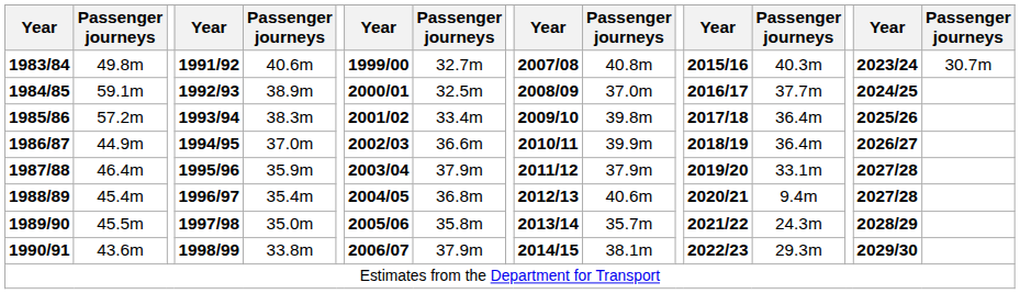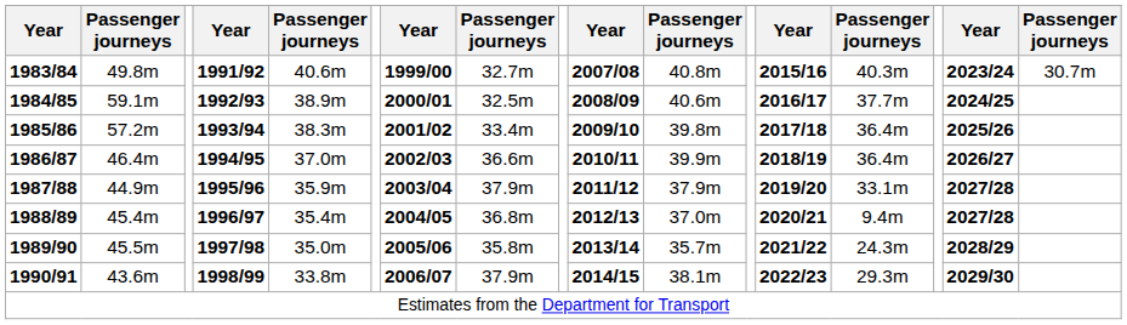 <table class="wikitable" style="text-align:center;">
 <tr>
 </tr>
 <tr>
 <th>Year</th>
 <th>Passenger<br>journeys</th>
 <th style="background:#fff; color:#fff;"></th>
 <th>Year</th>
 <th>Passenger<br>journeys</th>
 <th style="background:#fff; color:#fff;"></th>
 <th>Year</th>
 <th>Passenger<br>journeys</th>
 <th style="background:#fff; color:#fff;"></th>
 <th>Year</th>
 <th>Passenger<br>journeys</th>
 <th style="background:#fff; color:#fff;"></th>
 <th>Year</th>
 <th>Passenger<br>journeys</th>
 <th style="background:#fff; color:#fff;"></th>
 <th>Year</th>
 <th>Passenger<br>journeys</th>
 </tr>
 <tr>
 <th style="background:#fff; color:black;">1983/84</th>
 <td style="background:#fff; color:black;">49.8m</td>
 <td style="background:#fff; color:#fff;" rowspan="8"></td>
 <th style="background:#fff; color:black;">1991/92</th>
 <td style="background:#fff; color:black;">40.6m</td>
 <td style="background:#fff; color:#fff;" rowspan="8"></td>
 <th style="background:#fff; color:black;">1999/00</th>
 <td style="background:#fff; color:black;">32.7m</td>
 <td style="background:#fff; color:#fff;" rowspan="8"></td>
 <th style="background:#fff; color:black;">2007/08</th>
 <td style="background:#fff; color:black;">40.8m</td>
 <td style="background:#fff; color:#fff;" rowspan="8"></td>
 <th style="background:#fff; color:black;">2015/16</th>
 <td style="background:#fff; color:black;">40.3m</td>
 <td style="background:#fff; color:#fff;" rowspan="8"></td>
 <th style="background:#fff; color:black;">2023/24</th>
 <td style="background:#fff; color:black;">30.7m</td>
 </tr>
 <tr>
 <th style="background:#fff; color:black;">1984/85</th>
 <td style="background:#fff; color:black;">59.1m</td>
 <th style="background:#fff; color:black;">1992/93</th>
 <td style="background:#fff; color:black;">38.9m</td>
 <th style="background:#fff; color:black;">2000/01</th>
 <td style="background:#fff; color:black;">32.5m</td>
 <th style="background:#fff; color:black;">2008/09</th>
-<td style="background:#fff; color:black;">37.0m</td>
+<td style="background:#fff; color:black;">40.6m</td>
 <th style="background:#fff; color:black;">2016/17</th>
 <td style="background:#fff; color:black;">37.7m</td>
 <th style="background:#fff; color:black;">2024/25</th>
 <td style="background:#fff; color:black;"></td>
 </tr>
 <tr>
 <th style="background:#fff; color:black;">1985/86</th>
 <td style="background:#fff; color:black;">57.2m</td>
 <th style="background:#fff; color:black;">1993/94</th>
 <td style="background:#fff; color:black;">38.3m</td>
 <th style="background:#fff; color:black;">2001/02</th>
 <td style="background:#fff; color:black;">33.4m</td>
 <th style="background:#fff; color:black;">2009/10</th>
 <td style="background:#fff; color:black;">39.8m</td>
 <th style="background:#fff; color:black;">2017/18</th>
 <td style="background:#fff; color:black;">36.4m</td>
 <th style="background:#fff; color:black;">2025/26</th>
 <td style="background:#fff; color:black;"></td>
 </tr>
 <tr>
 <th style="background:#fff; color:black;">1986/87</th>
-<td style="background:#fff; color:black;">44.9m</td>
+<td style="background:#fff; color:black;">46.4m</td>
 <th style="background:#fff; color:black;">1994/95</th>
 <td style="background:#fff; color:black;">37.0m</td>
 <th style="background:#fff; color:black;">2002/03</th>
 <td style="background:#fff; color:black;">36.6m</td>
 <th style="background:#fff; color:black;">2010/11</th>
 <td style="background:#fff; color:black;">39.9m</td>
 <th style="background:#fff; color:black;">2018/19</th>
 <td style="background:#fff; color:black;">36.4m</td>
 <th style="background:#fff; color:black;">2026/27</th>
 <td style="background:#fff; color:black;"></td>
 </tr>
 <tr>
 <th style="background:#fff; color:black;">1987/88</th>
-<td style="background:#fff; color:black;">46.4m</td>
+<td style="background:#fff; color:black;">44.9m</td>
 <th style="background:#fff; color:black;">1995/96</th>
 <td style="background:#fff; color:black;">35.9m</td>
 <th style="background:#fff; color:black;">2003/04</th>
 <td style="background:#fff; color:black;">37.9m</td>
 <th style="background:#fff; color:black;">2011/12</th>
 <td style="background:#fff; color:black;">37.9m</td>
 <th style="background:#fff; color:black;">2019/20</th>
 <td style="background:#fff; color:black;">33.1m</td>
 <th style="background:#fff; color:black;">2027/28</th>
 <td style="background:#fff; color:black;"></td>
 </tr>
 <tr>
 <th style="background:#fff; color:black;">1988/89</th>
 <td style="background:#fff; color:black;">45.4m</td>
 <th style="background:#fff; color:black;">1996/97</th>
 <td style="background:#fff; color:black;">35.4m</td>
 <th style="background:#fff; color:black;">2004/05</th>
 <td style="background:#fff; color:black;">36.8m</td>
 <th style="background:#fff; color:black;">2012/13</th>
-<td style="background:#fff; color:black;">40.6m</td>
+<td style="background:#fff; color:black;">37.0m</td>
 <th style="background:#fff; color:black;">2020/21</th>
 <td style="background:#fff; color:black;">9.4m</td>
 <th style="background:#fff; color:black;">2027/28</th>
 <td style="background:#fff; color:black;"></td>
 </tr>
 <tr>
 <th style="background:#fff; color:black;">1989/90</th>
 <td style="background:#fff; color:black;">45.5m</td>
 <th style="background:#fff; color:black;">1997/98</th>
 <td style="background:#fff; color:black;">35.0m</td>
 <th style="background:#fff; color:black;">2005/06</th>
 <td style="background:#fff; color:black;">35.8m</td>
 <th style="background:#fff; color:black;">2013/14</th>
 <td style="background:#fff; color:black;">35.7m</td>
 <th style="background:#fff; color:black;">2021/22</th>
 <td style="background:#fff; color:black;">24.3m</td>
 <th style="background:#fff; color:black;">2028/29</th>
 <td style="background:#fff; color:black;"></td>
 </tr>
 <tr>
 <th style="background:#fff; color:black;">1990/91</th>
 <td style="background:#fff; color:black;">43.6m</td>
 <th style="background:#fff; color:black;">1998/99</th>
 <td style="background:#fff; color:black;">33.8m</td>
 <th style="background:#fff; color:black;">2006/07</th>
 <td style="background:#fff; color:black;">37.9m</td>
 <th style="background:#fff; color:black;">2014/15</th>
 <td style="background:#fff; color:black;">38.1m</td>
 <th style="background:#fff; color:black;">2022/23</th>
 <td style="background:#fff; color:black;">29.3m</td>
 <th style="background:#fff; color:black;">2029/30</th>
 <td style="background:#fff; color:black;"></td>
 </tr>
 <tr>
 <td colspan="17" style="background:#fff; font-size:90%;">Estimates from the <a href='#'>Department for Transport</a></td>
 </tr>
 </table>
